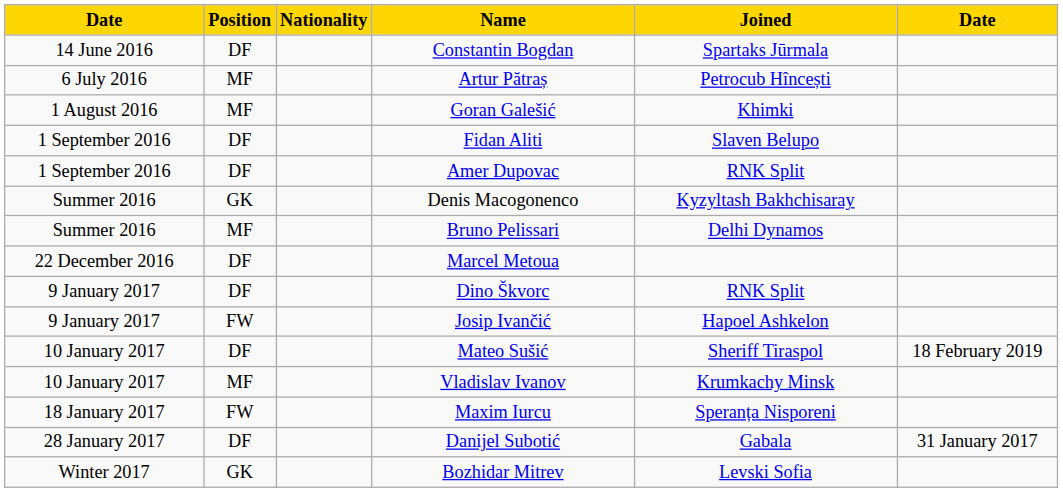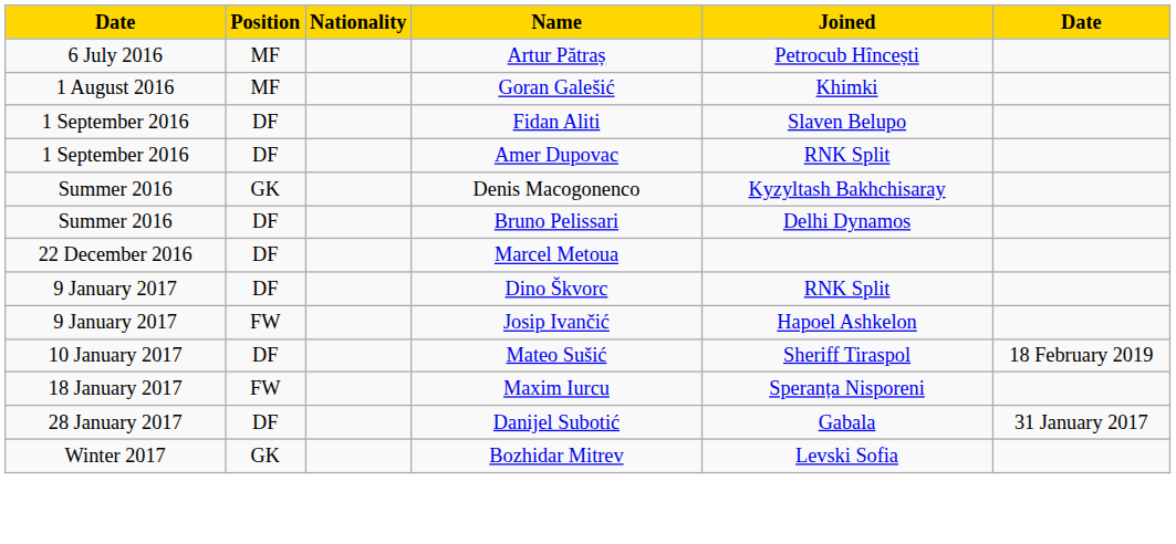 <table class="wikitable"  style="text-align:center; font-size:90%; ">
 <tr>
 <th style="background:gold; color:black; width:150px;">Date</th>
 <th style="background:gold; color:black; width:50px;">Position</th>
 <th style="background:gold; color:black; width:50px;">Nationality</th>
 <th style="background:gold; color:black; width:200px;">Name</th>
 <th style="background:gold; color:black; width:200px;">Joined</th>
 <th style="background:gold; color:black; width:120px;">Date</th>
-</tr>
-<tr>
-<td>14 June 2016</td>
-<td>DF</td>
-<td></td>
-<td><a href='#'>Constantin Bogdan</a></td>
-<td><a href='#'>Spartaks Jūrmala</a></td>
-<td></td>
 </tr>
 <tr>
 <td>6 July 2016</td>
 <td>MF</td>
 <td></td>
 <td><a href='#'>Artur Pătraș</a></td>
 <td><a href='#'>Petrocub Hîncești</a></td>
 <td></td>
 </tr>
 <tr>
 <td>1 August 2016</td>
 <td>MF</td>
 <td></td>
 <td><a href='#'>Goran Galešić</a></td>
 <td><a href='#'>Khimki</a></td>
 <td></td>
 </tr>
 <tr>
 <td>1 September 2016</td>
 <td>DF</td>
 <td></td>
 <td><a href='#'>Fidan Aliti</a></td>
 <td><a href='#'>Slaven Belupo</a></td>
 <td></td>
 </tr>
 <tr>
 <td>1 September 2016</td>
 <td>DF</td>
 <td></td>
 <td><a href='#'>Amer Dupovac</a></td>
 <td><a href='#'>RNK Split</a></td>
 <td></td>
 </tr>
 <tr>
 <td>Summer 2016</td>
 <td>GK</td>
 <td></td>
 <td>Denis Macogonenco</td>
 <td><a href='#'>Kyzyltash Bakhchisaray</a></td>
 <td></td>
 </tr>
 <tr>
 <td>Summer 2016</td>
-<td>MF</td>
+<td>DF</td>
 <td></td>
 <td><a href='#'>Bruno Pelissari</a></td>
 <td><a href='#'>Delhi Dynamos</a></td>
 <td></td>
 </tr>
 <tr>
 <td>22 December 2016</td>
 <td>DF</td>
 <td></td>
 <td><a href='#'>Marcel Metoua</a></td>
 <td></td>
 <td></td>
 </tr>
 <tr>
 <td>9 January 2017</td>
 <td>DF</td>
 <td></td>
 <td><a href='#'>Dino Škvorc</a></td>
 <td><a href='#'>RNK Split</a></td>
 <td></td>
 </tr>
 <tr>
 <td>9 January 2017</td>
 <td>FW</td>
 <td></td>
 <td><a href='#'>Josip Ivančić</a></td>
 <td><a href='#'>Hapoel Ashkelon</a></td>
 <td></td>
 </tr>
 <tr>
 <td>10 January 2017</td>
 <td>DF</td>
 <td></td>
 <td><a href='#'>Mateo Sušić</a></td>
 <td><a href='#'>Sheriff Tiraspol</a></td>
 <td>18 February 2019</td>
 </tr>
 <tr>
-<td>10 January 2017</td>
-<td>MF</td>
-<td></td>
-<td><a href='#'>Vladislav Ivanov</a></td>
-<td><a href='#'>Krumkachy Minsk</a></td>
-<td></td>
-</tr>
-<tr>
 <td>18 January 2017</td>
 <td>FW</td>
 <td></td>
 <td><a href='#'>Maxim Iurcu</a></td>
 <td><a href='#'>Speranța Nisporeni</a></td>
 <td></td>
 </tr>
 <tr>
 <td>28 January 2017</td>
 <td>DF</td>
 <td></td>
 <td><a href='#'>Danijel Subotić</a></td>
 <td><a href='#'>Gabala</a></td>
 <td>31 January 2017</td>
 </tr>
 <tr>
 <td>Winter 2017</td>
 <td>GK</td>
 <td></td>
 <td><a href='#'>Bozhidar Mitrev</a></td>
 <td><a href='#'>Levski Sofia</a></td>
 <td></td>
 </tr>
 </table>
